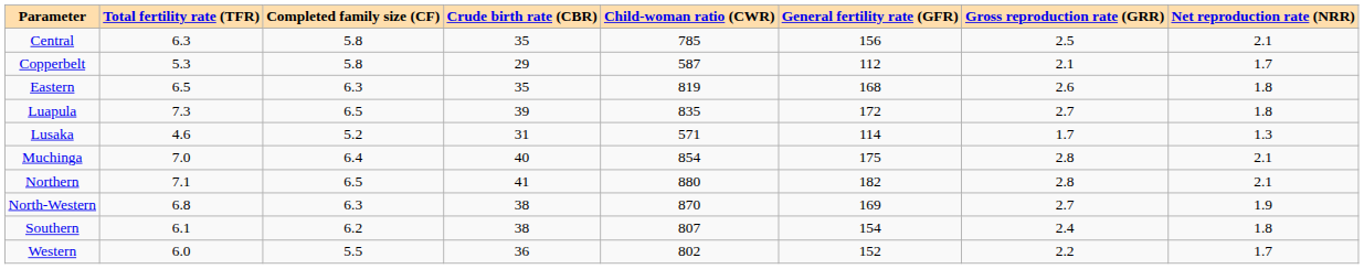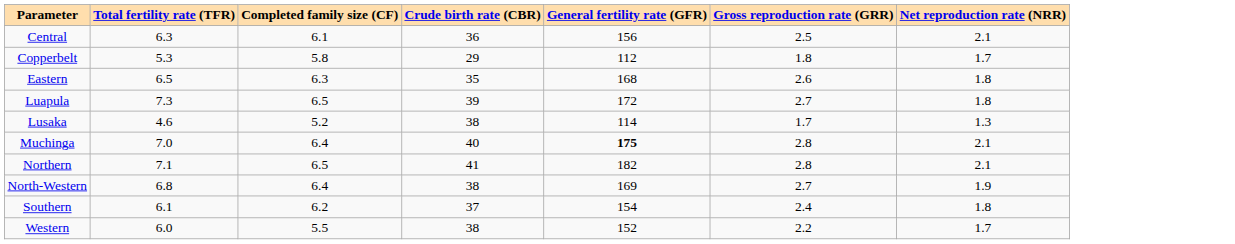 <table class="wikitable sortable collapsible" style="text-align: center;">
 <tr>
 <th style="background:navajowhite;">Parameter</th>
 <th style="background:navajowhite;"><a href='#'>Total fertility rate</a> (TFR)</th>
 <th style="background:navajowhite;">Completed family size (CF)</th>
 <th style="background:navajowhite;"><a href='#'>Crude birth rate</a> (CBR)</th>
-<th style="background:navajowhite;"><a href='#'>Child-woman ratio</a> (CWR)</th>
 <th style="background:navajowhite;"><a href='#'>General fertility rate</a> (GFR)</th>
 <th style="background:navajowhite;"><a href='#'>Gross reproduction rate</a> (GRR)</th>
 <th style="background:navajowhite;"><a href='#'>Net reproduction rate</a> (NRR)</th>
 </tr>
 <tr>
 <td><a href='#'>Central</a></td>
 <td>6.3</td>
-<td>5.8</td>
-<td>35</td>
-<td>785</td>
+<td>6.1</td>
+<td>36</td>
 <td>156</td>
 <td>2.5</td>
 <td>2.1</td>
 </tr>
 <tr>
 <td><a href='#'>Copperbelt</a></td>
 <td>5.3</td>
 <td>5.8</td>
 <td>29</td>
-<td>587</td>
 <td>112</td>
-<td>2.1</td>
+<td>1.8</td>
 <td>1.7</td>
 </tr>
 <tr>
 <td><a href='#'>Eastern</a></td>
 <td>6.5</td>
 <td>6.3</td>
 <td>35</td>
-<td>819</td>
 <td>168</td>
 <td>2.6</td>
 <td>1.8</td>
 </tr>
 <tr>
 <td><a href='#'>Luapula</a></td>
 <td>7.3</td>
 <td>6.5</td>
 <td>39</td>
-<td>835</td>
 <td>172</td>
 <td>2.7</td>
 <td>1.8</td>
 </tr>
 <tr>
 <td><a href='#'>Lusaka</a></td>
 <td>4.6</td>
 <td>5.2</td>
-<td>31</td>
-<td>571</td>
+<td>38</td>
 <td>114</td>
 <td>1.7</td>
 <td>1.3</td>
 </tr>
 <tr>
 <td><a href='#'>Muchinga</a></td>
 <td>7.0</td>
 <td>6.4</td>
 <td>40</td>
-<td>854</td>
-<td>175</td>
+<td><strong>175</strong></td>
 <td>2.8</td>
 <td>2.1</td>
 </tr>
 <tr>
 <td><a href='#'>Northern</a></td>
 <td>7.1</td>
 <td>6.5</td>
 <td>41</td>
-<td>880</td>
 <td>182</td>
 <td>2.8</td>
 <td>2.1</td>
 </tr>
 <tr>
 <td><a href='#'>North-Western</a></td>
 <td>6.8</td>
-<td>6.3</td>
+<td>6.4</td>
 <td>38</td>
-<td>870</td>
 <td>169</td>
 <td>2.7</td>
 <td>1.9</td>
 </tr>
 <tr>
 <td><a href='#'>Southern</a></td>
 <td>6.1</td>
 <td>6.2</td>
-<td>38</td>
-<td>807</td>
+<td>37</td>
 <td>154</td>
 <td>2.4</td>
 <td>1.8</td>
 </tr>
 <tr>
 <td><a href='#'>Western</a></td>
 <td>6.0</td>
 <td>5.5</td>
-<td>36</td>
-<td>802</td>
+<td>38</td>
 <td>152</td>
 <td>2.2</td>
 <td>1.7</td>
 </tr>
 </table>
